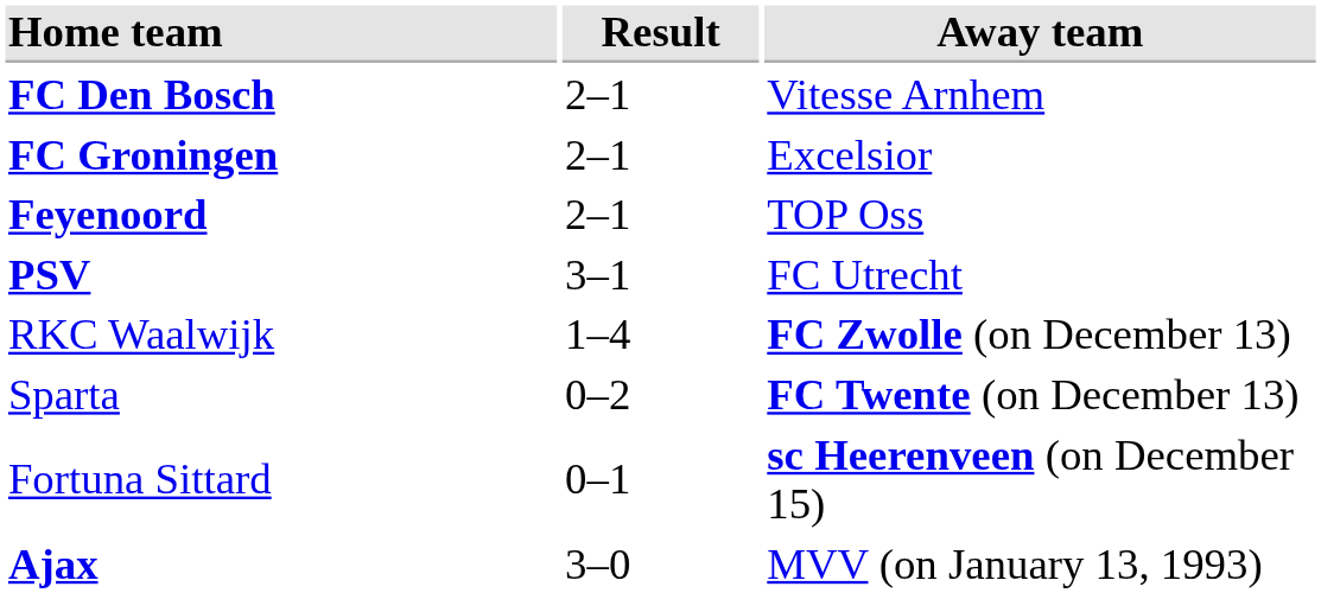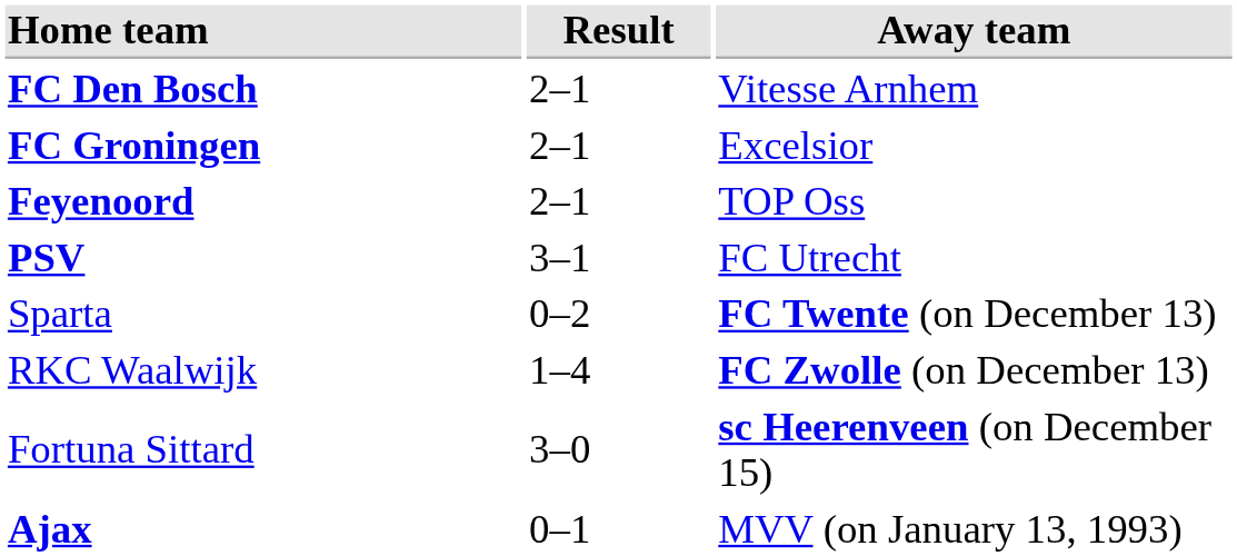 <table>
 <tr bgcolor="#E4E4E4">
 <th style="border-bottom:1px solid #AAAAAA" width="200" align="left">Home team</th>
 <th style="border-bottom:1px solid #AAAAAA" width="70" align="center">Result</th>
 <th style="border-bottom:1px solid #AAAAAA" width="200">Away team</th>
 </tr>
 <tr>
 <td><strong><a href='#'>FC Den Bosch</a></strong></td>
 <td>2–1</td>
 <td><a href='#'>Vitesse Arnhem</a></td>
 </tr>
 <tr>
 <td><strong><a href='#'>FC Groningen</a></strong></td>
 <td>2–1</td>
 <td><a href='#'>Excelsior</a></td>
 </tr>
 <tr>
 <td><strong><a href='#'>Feyenoord</a></strong></td>
 <td>2–1</td>
 <td><a href='#'>TOP Oss</a></td>
 </tr>
 <tr>
 <td><strong><a href='#'>PSV</a></strong></td>
 <td>3–1</td>
 <td><a href='#'>FC Utrecht</a></td>
 </tr>
 <tr>
+<td><a href='#'>Sparta</a></td>
+<td>0–2</td>
+<td><strong><a href='#'>FC Twente</a></strong> (on December 13)</td>
+</tr>
+<tr>
 <td><a href='#'>RKC Waalwijk</a></td>
 <td>1–4</td>
 <td><strong><a href='#'>FC Zwolle</a></strong> (on December 13)</td>
 </tr>
 <tr>
-<td><a href='#'>Sparta</a></td>
-<td>0–2</td>
-<td><strong><a href='#'>FC Twente</a></strong> (on December 13)</td>
-</tr>
-<tr>
 <td><a href='#'>Fortuna Sittard</a></td>
-<td>0–1</td>
+<td>3–0</td>
 <td><strong><a href='#'>sc Heerenveen</a></strong> (on December 15)</td>
 </tr>
 <tr>
 <td><strong><a href='#'>Ajax</a></strong></td>
-<td>3–0</td>
+<td>0–1</td>
 <td><a href='#'>MVV</a> (on January 13, 1993)</td>
 </tr>
 </table>
